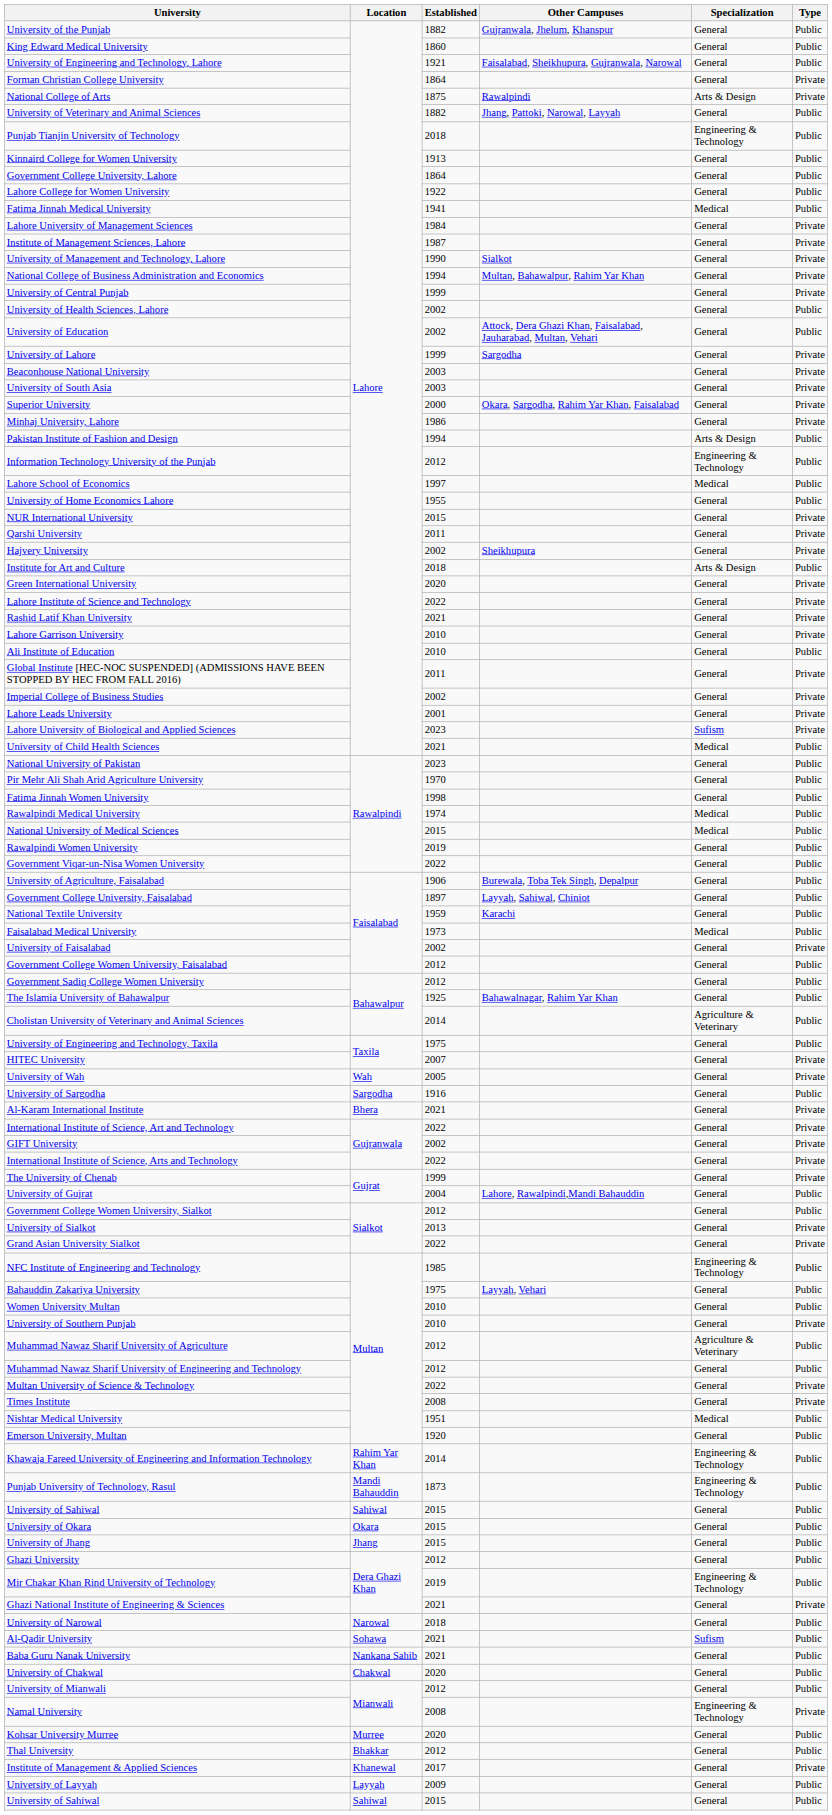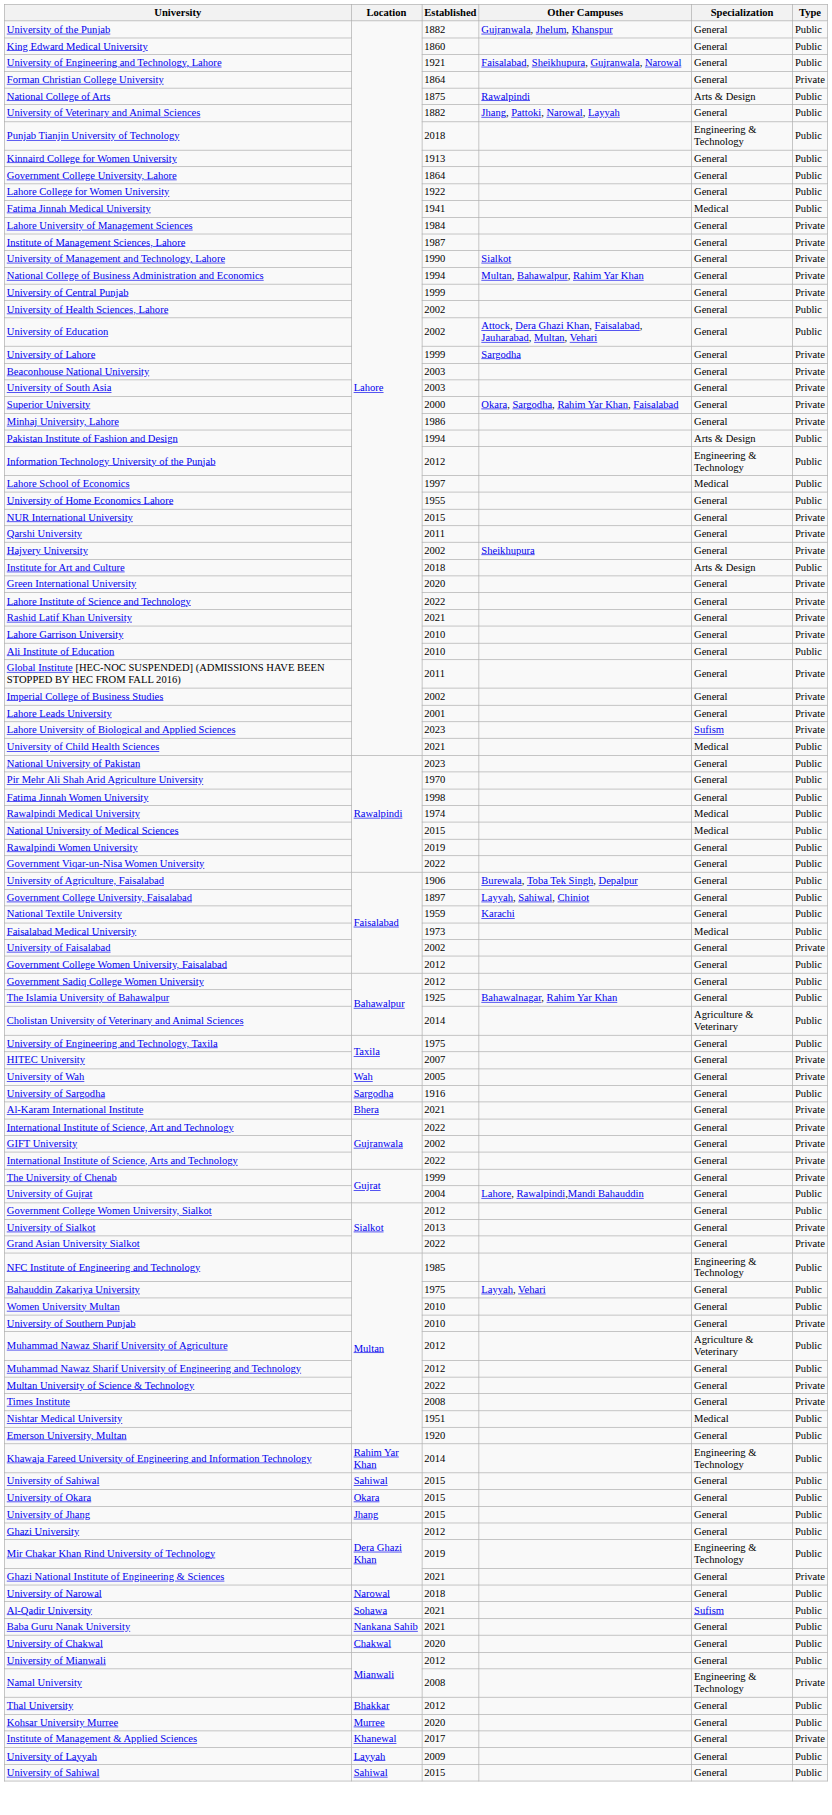 <table class="wikitable sortable static-row-numbers static-row-header-hash">
 <tr>
 <th>University</th>
 <th>Location</th>
 <th>Established</th>
 <th>Other Campuses</th>
 <th>Specialization</th>
 <th>Type</th>
 </tr>
 <tr>
 <td><a href='#'>University of the Punjab</a></td>
 <td rowspan="41"><a href='#'>Lahore</a></td>
 <td>1882</td>
 <td><a href='#'>Gujranwala</a>, <a href='#'>Jhelum</a>, <a href='#'>Khanspur</a></td>
 <td>General</td>
 <td>Public</td>
 </tr>
 <tr>
 <td><a href='#'>King Edward Medical University</a></td>
 <td>1860</td>
 <td></td>
 <td>General</td>
 <td>Public</td>
 </tr>
 <tr>
 <td><a href='#'>University of Engineering and Technology, Lahore</a></td>
 <td>1921</td>
 <td><a href='#'>Faisalabad</a>, <a href='#'>Sheikhupura</a>, <a href='#'>Gujranwala</a>, <a href='#'>Narowal</a></td>
 <td>General</td>
 <td>Public</td>
 </tr>
 <tr>
 <td><a href='#'>Forman Christian College University</a></td>
 <td>1864</td>
 <td></td>
 <td>General</td>
 <td>Private</td>
 </tr>
 <tr>
 <td><a href='#'>National College of Arts</a></td>
 <td>1875</td>
 <td><a href='#'>Rawalpindi</a></td>
 <td>Arts & Design</td>
-<td>Private</td>
+<td>Public</td>
 </tr>
 <tr>
 <td><a href='#'>University of Veterinary and Animal Sciences</a></td>
 <td>1882</td>
 <td><a href='#'>Jhang</a>, <a href='#'>Pattoki</a>, <a href='#'>Narowal</a>, <a href='#'>Layyah</a></td>
 <td>General</td>
 <td>Public</td>
 </tr>
 <tr>
 <td><a href='#'>Punjab Tianjin University of Technology</a></td>
 <td>2018</td>
 <td></td>
 <td>Engineering & Technology</td>
 <td>Public</td>
 </tr>
 <tr>
 <td><a href='#'>Kinnaird College for Women University</a></td>
 <td>1913</td>
 <td></td>
 <td>General</td>
 <td>Public</td>
 </tr>
 <tr>
 <td><a href='#'>Government College University, Lahore</a></td>
 <td>1864</td>
 <td></td>
 <td>General</td>
 <td>Public</td>
 </tr>
 <tr>
 <td><a href='#'>Lahore College for Women University</a></td>
 <td>1922</td>
 <td></td>
 <td>General</td>
 <td>Public</td>
 </tr>
 <tr>
 <td><a href='#'>Fatima Jinnah Medical University</a></td>
 <td>1941</td>
 <td></td>
 <td>Medical</td>
 <td>Public</td>
 </tr>
 <tr>
 <td><a href='#'>Lahore University of Management Sciences</a></td>
 <td>1984</td>
 <td></td>
 <td>General</td>
 <td>Private</td>
 </tr>
 <tr>
 <td><a href='#'>Institute of Management Sciences, Lahore</a></td>
 <td>1987</td>
 <td></td>
 <td>General</td>
 <td>Private</td>
 </tr>
 <tr>
 <td><a href='#'>University of Management and Technology, Lahore</a></td>
 <td>1990</td>
 <td><a href='#'>Sialkot</a></td>
 <td>General</td>
 <td>Private</td>
 </tr>
 <tr>
 <td><a href='#'>National College of Business Administration and Economics</a></td>
 <td>1994</td>
 <td><a href='#'>Multan</a>, <a href='#'>Bahawalpur</a>, <a href='#'>Rahim Yar Khan</a></td>
 <td>General</td>
 <td>Private</td>
 </tr>
 <tr>
 <td><a href='#'>University of Central Punjab</a></td>
 <td>1999</td>
 <td></td>
 <td>General</td>
 <td>Private</td>
 </tr>
 <tr>
 <td><a href='#'>University of Health Sciences, Lahore</a></td>
 <td>2002</td>
 <td></td>
 <td>General</td>
 <td>Public</td>
 </tr>
 <tr>
 <td><a href='#'>University of Education</a></td>
 <td>2002</td>
 <td><a href='#'>Attock</a>, <a href='#'>Dera Ghazi Khan</a>, <a href='#'>Faisalabad</a>, <a href='#'>Jauharabad</a>, <a href='#'>Multan</a>, <a href='#'>Vehari</a></td>
 <td>General</td>
 <td>Public</td>
 </tr>
 <tr>
 <td><a href='#'>University of Lahore</a></td>
 <td>1999</td>
 <td><a href='#'>Sargodha</a></td>
 <td>General</td>
 <td>Private</td>
 </tr>
 <tr>
 <td><a href='#'>Beaconhouse National University</a></td>
 <td>2003</td>
 <td></td>
 <td>General</td>
 <td>Private</td>
 </tr>
 <tr>
 <td><a href='#'>University of South Asia</a></td>
 <td>2003</td>
 <td></td>
 <td>General</td>
 <td>Private</td>
 </tr>
 <tr>
 <td><a href='#'>Superior University</a></td>
 <td>2000</td>
 <td><a href='#'>Okara</a>, <a href='#'>Sargodha</a>, <a href='#'>Rahim Yar Khan</a>, <a href='#'>Faisalabad</a></td>
 <td>General</td>
 <td>Private</td>
 </tr>
 <tr>
 <td><a href='#'>Minhaj University, Lahore</a></td>
 <td>1986</td>
 <td></td>
 <td>General</td>
 <td>Private</td>
 </tr>
 <tr>
 <td><a href='#'>Pakistan Institute of Fashion and Design</a></td>
 <td>1994</td>
 <td></td>
 <td>Arts & Design</td>
 <td>Public</td>
 </tr>
 <tr>
 <td><a href='#'>Information Technology University of the Punjab</a></td>
 <td>2012</td>
 <td></td>
 <td>Engineering & Technology</td>
 <td>Public</td>
 </tr>
 <tr>
 <td><a href='#'>Lahore School of Economics</a></td>
 <td>1997</td>
 <td></td>
 <td>Medical</td>
 <td>Public</td>
 </tr>
 <tr>
 <td><a href='#'>University of Home Economics Lahore</a></td>
 <td>1955</td>
 <td></td>
 <td>General</td>
 <td>Public</td>
 </tr>
 <tr>
 <td><a href='#'>NUR International University</a></td>
 <td>2015</td>
 <td></td>
 <td>General</td>
 <td>Private</td>
 </tr>
 <tr>
 <td><a href='#'>Qarshi University</a></td>
 <td>2011</td>
 <td></td>
 <td>General</td>
 <td>Private</td>
 </tr>
 <tr>
 <td><a href='#'>Hajvery University</a></td>
 <td>2002</td>
 <td><a href='#'>Sheikhupura</a></td>
 <td>General</td>
 <td>Private</td>
 </tr>
 <tr>
 <td><a href='#'>Institute for Art and Culture</a></td>
 <td>2018</td>
 <td></td>
 <td>Arts & Design</td>
 <td>Public</td>
 </tr>
 <tr>
 <td><a href='#'>Green International University</a></td>
 <td>2020</td>
 <td></td>
 <td>General</td>
 <td>Private</td>
 </tr>
 <tr>
 <td><a href='#'>Lahore Institute of Science and Technology</a></td>
 <td>2022</td>
 <td></td>
 <td>General</td>
 <td>Private</td>
 </tr>
 <tr>
 <td><a href='#'>Rashid Latif Khan University</a></td>
 <td>2021</td>
 <td></td>
 <td>General</td>
 <td>Private</td>
 </tr>
 <tr>
 <td><a href='#'>Lahore Garrison University</a></td>
 <td>2010</td>
 <td></td>
 <td>General</td>
 <td>Private</td>
 </tr>
 <tr>
 <td><a href='#'>Ali Institute of Education</a></td>
 <td>2010</td>
 <td></td>
 <td>General</td>
 <td>Public</td>
 </tr>
 <tr>
 <td><a href='#'>Global Institute</a> [HEC-NOC SUSPENDED] (ADMISSIONS HAVE BEEN STOPPED BY HEC FROM FALL 2016)</td>
 <td>2011</td>
 <td></td>
 <td>General</td>
 <td>Private</td>
 </tr>
 <tr>
 <td><a href='#'>Imperial College of Business Studies</a></td>
 <td>2002</td>
 <td></td>
 <td>General</td>
 <td>Private</td>
 </tr>
 <tr>
 <td><a href='#'>Lahore Leads University</a></td>
 <td>2001</td>
 <td></td>
 <td>General</td>
 <td>Private</td>
 </tr>
 <tr>
 <td><a href='#'>Lahore University of Biological and Applied Sciences</a></td>
 <td>2023</td>
 <td></td>
 <td><a href='#'>Sufism</a></td>
 <td>Private</td>
 </tr>
 <tr>
 <td><a href='#'>University of Child Health Sciences</a></td>
 <td>2021</td>
 <td></td>
 <td>Medical</td>
 <td>Public</td>
 </tr>
 <tr>
 <td><a href='#'>National University of Pakistan</a></td>
 <td rowspan="7"><a href='#'>Rawalpindi</a></td>
 <td>2023</td>
 <td></td>
 <td>General</td>
 <td>Public</td>
 </tr>
 <tr>
 <td><a href='#'>Pir Mehr Ali Shah Arid Agriculture University</a></td>
 <td>1970</td>
 <td></td>
 <td>General</td>
 <td>Public</td>
 </tr>
 <tr>
 <td><a href='#'>Fatima Jinnah Women University</a></td>
 <td>1998</td>
 <td></td>
 <td>General</td>
 <td>Public</td>
 </tr>
 <tr>
 <td><a href='#'>Rawalpindi Medical University</a></td>
 <td>1974</td>
 <td></td>
 <td>Medical</td>
 <td>Public</td>
 </tr>
 <tr>
 <td><a href='#'>National University of Medical Sciences</a></td>
 <td>2015</td>
 <td></td>
 <td>Medical</td>
 <td>Public</td>
 </tr>
 <tr>
 <td><a href='#'>Rawalpindi Women University</a></td>
 <td>2019</td>
 <td></td>
 <td>General</td>
 <td>Public</td>
 </tr>
 <tr>
 <td><a href='#'>Government Viqar-un-Nisa Women University</a></td>
 <td>2022</td>
 <td></td>
 <td>General</td>
 <td>Public</td>
 </tr>
 <tr>
 <td><a href='#'>University of Agriculture, Faisalabad</a></td>
 <td rowspan="6"><a href='#'>Faisalabad</a></td>
 <td>1906</td>
 <td><a href='#'>Burewala</a>, <a href='#'>Toba Tek Singh</a>, <a href='#'>Depalpur</a></td>
 <td>General</td>
 <td>Public</td>
 </tr>
 <tr>
 <td><a href='#'>Government College University, Faisalabad</a></td>
 <td>1897</td>
 <td><a href='#'>Layyah</a>, <a href='#'>Sahiwal</a>, <a href='#'>Chiniot</a></td>
 <td>General</td>
 <td>Public</td>
 </tr>
 <tr>
 <td><a href='#'>National Textile University</a></td>
 <td>1959</td>
 <td><a href='#'>Karachi</a></td>
 <td>General</td>
 <td>Public</td>
 </tr>
 <tr>
 <td><a href='#'>Faisalabad Medical University</a></td>
 <td>1973</td>
 <td></td>
 <td>Medical</td>
 <td>Public</td>
 </tr>
 <tr>
 <td><a href='#'>University of Faisalabad</a></td>
 <td>2002</td>
 <td></td>
 <td>General</td>
 <td>Private</td>
 </tr>
 <tr>
 <td><a href='#'>Government College Women University, Faisalabad</a></td>
 <td>2012</td>
 <td></td>
 <td>General</td>
 <td>Public</td>
 </tr>
 <tr>
 <td><a href='#'>Government Sadiq College Women University</a></td>
 <td rowspan="3"><a href='#'>Bahawalpur</a></td>
 <td>2012</td>
 <td></td>
 <td>General</td>
 <td>Public</td>
 </tr>
 <tr>
 <td><a href='#'>The Islamia University of Bahawalpur</a></td>
 <td>1925</td>
 <td><a href='#'>Bahawalnagar</a>, <a href='#'>Rahim Yar Khan</a></td>
 <td>General</td>
 <td>Public</td>
 </tr>
 <tr>
 <td><a href='#'>Cholistan University of Veterinary and Animal Sciences</a></td>
 <td>2014</td>
 <td></td>
 <td>Agriculture & Veterinary</td>
 <td>Public</td>
 </tr>
 <tr>
 <td><a href='#'>University of Engineering and Technology, Taxila</a></td>
 <td rowspan="2"><a href='#'>Taxila</a></td>
 <td>1975</td>
 <td></td>
 <td>General</td>
 <td>Public</td>
 </tr>
 <tr>
 <td><a href='#'>HITEC University</a></td>
 <td>2007</td>
 <td></td>
 <td>General</td>
 <td>Private</td>
 </tr>
 <tr>
 <td><a href='#'>University of Wah</a></td>
 <td><a href='#'>Wah</a></td>
 <td>2005</td>
 <td></td>
 <td>General</td>
 <td>Private</td>
 </tr>
 <tr>
 <td><a href='#'>University of Sargodha</a></td>
 <td><a href='#'>Sargodha</a></td>
 <td>1916</td>
 <td></td>
 <td>General</td>
 <td>Public</td>
 </tr>
 <tr>
 <td><a href='#'>Al-Karam International Institute</a></td>
 <td><a href='#'>Bhera</a></td>
 <td>2021</td>
 <td></td>
 <td>General</td>
 <td>Private</td>
 </tr>
 <tr>
 <td><a href='#'>International Institute of Science, Art and Technology</a></td>
 <td rowspan="3"><a href='#'>Gujranwala</a></td>
 <td>2022</td>
 <td></td>
 <td>General</td>
 <td>Private</td>
 </tr>
 <tr>
 <td><a href='#'>GIFT University</a></td>
 <td>2002</td>
 <td></td>
 <td>General</td>
 <td>Private</td>
 </tr>
 <tr>
 <td><a href='#'>International Institute of Science, Arts and Technology</a></td>
 <td>2022</td>
 <td></td>
 <td>General</td>
 <td>Private</td>
 </tr>
 <tr>
 <td><a href='#'>The University of Chenab</a></td>
 <td rowspan="2"><a href='#'>Gujrat</a></td>
 <td>1999</td>
 <td></td>
 <td>General</td>
 <td>Private</td>
 </tr>
 <tr>
 <td><a href='#'>University of Gujrat</a></td>
 <td>2004</td>
 <td><a href='#'>Lahore</a>, <a href='#'>Rawalpindi</a>,<a href='#'>Mandi Bahauddin</a></td>
 <td>General</td>
 <td>Public</td>
 </tr>
 <tr>
 <td><a href='#'>Government College Women University, Sialkot</a></td>
 <td rowspan="3"><a href='#'>Sialkot</a></td>
 <td>2012</td>
 <td></td>
 <td>General</td>
 <td>Public</td>
 </tr>
 <tr>
 <td><a href='#'>University of Sialkot</a></td>
 <td>2013</td>
 <td></td>
 <td>General</td>
 <td>Private</td>
 </tr>
 <tr>
 <td><a href='#'>Grand Asian University Sialkot</a></td>
 <td>2022</td>
 <td></td>
 <td>General</td>
 <td>Private</td>
 </tr>
 <tr>
 <td><a href='#'>NFC Institute of Engineering and Technology</a></td>
 <td rowspan="10"><a href='#'>Multan</a></td>
 <td>1985</td>
 <td></td>
 <td>Engineering & Technology</td>
 <td>Public</td>
 </tr>
 <tr>
 <td><a href='#'>Bahauddin Zakariya University</a></td>
 <td>1975</td>
 <td><a href='#'>Layyah</a>, <a href='#'>Vehari</a></td>
 <td>General</td>
 <td>Public</td>
 </tr>
 <tr>
 <td><a href='#'>Women University Multan</a></td>
 <td>2010</td>
 <td></td>
 <td>General</td>
 <td>Public</td>
 </tr>
 <tr>
 <td><a href='#'>University of Southern Punjab</a></td>
 <td>2010</td>
 <td></td>
 <td>General</td>
 <td>Private</td>
 </tr>
 <tr>
 <td><a href='#'>Muhammad Nawaz Sharif University of Agriculture</a></td>
 <td>2012</td>
 <td></td>
 <td>Agriculture & Veterinary</td>
 <td>Public</td>
 </tr>
 <tr>
 <td><a href='#'>Muhammad Nawaz Sharif University of Engineering and Technology</a></td>
 <td>2012</td>
 <td></td>
 <td>General</td>
 <td>Public</td>
 </tr>
 <tr>
 <td><a href='#'>Multan University of Science & Technology</a></td>
 <td>2022</td>
 <td></td>
 <td>General</td>
 <td>Private</td>
 </tr>
 <tr>
 <td><a href='#'>Times Institute</a></td>
 <td>2008</td>
 <td></td>
 <td>General</td>
 <td>Private</td>
 </tr>
 <tr>
 <td><a href='#'>Nishtar Medical University</a></td>
 <td>1951</td>
 <td></td>
 <td>Medical</td>
 <td>Public</td>
 </tr>
 <tr>
 <td><a href='#'>Emerson University, Multan</a></td>
 <td>1920</td>
 <td></td>
 <td>General</td>
 <td>Public</td>
 </tr>
 <tr>
 <td><a href='#'>Khawaja Fareed University of Engineering and Information Technology</a></td>
 <td><a href='#'>Rahim Yar Khan</a></td>
 <td>2014</td>
 <td></td>
 <td>Engineering & Technology</td>
 <td>Public</td>
 </tr>
 <tr>
-<td><a href='#'>Punjab University of Technology, Rasul</a></td>
-<td><a href='#'>Mandi Bahauddin</a></td>
-<td>1873</td>
-<td></td>
-<td>Engineering & Technology</td>
-<td>Public</td>
-</tr>
-<tr>
 <td><a href='#'>University of Sahiwal</a></td>
 <td><a href='#'>Sahiwal</a></td>
 <td>2015</td>
 <td></td>
 <td>General</td>
 <td>Public</td>
 </tr>
 <tr>
 <td><a href='#'>University of Okara</a></td>
 <td><a href='#'>Okara</a></td>
 <td>2015</td>
 <td></td>
 <td>General</td>
 <td>Public</td>
 </tr>
 <tr>
 <td><a href='#'>University of Jhang</a></td>
 <td><a href='#'>Jhang</a></td>
 <td>2015</td>
 <td></td>
 <td>General</td>
 <td>Public</td>
 </tr>
 <tr>
 <td><a href='#'>Ghazi University</a></td>
 <td rowspan="3"><a href='#'>Dera Ghazi Khan</a></td>
 <td>2012</td>
 <td></td>
 <td>General</td>
 <td>Public</td>
 </tr>
 <tr>
 <td><a href='#'>Mir Chakar Khan Rind University of Technology</a></td>
 <td>2019</td>
 <td></td>
 <td>Engineering & Technology</td>
 <td>Public</td>
 </tr>
 <tr>
 <td><a href='#'>Ghazi National Institute of Engineering & Sciences</a></td>
 <td>2021</td>
 <td></td>
 <td>General</td>
 <td>Private</td>
 </tr>
 <tr>
 <td><a href='#'>University of Narowal</a></td>
 <td><a href='#'>Narowal</a></td>
 <td>2018</td>
 <td></td>
 <td>General</td>
 <td>Public</td>
 </tr>
 <tr>
 <td><a href='#'>Al-Qadir University</a></td>
 <td><a href='#'>Sohawa</a></td>
 <td>2021</td>
 <td></td>
 <td><a href='#'>Sufism</a></td>
 <td>Public</td>
 </tr>
 <tr>
 <td><a href='#'>Baba Guru Nanak University</a></td>
 <td><a href='#'>Nankana Sahib</a></td>
 <td>2021</td>
 <td></td>
 <td>General</td>
 <td>Public</td>
 </tr>
 <tr>
 <td><a href='#'>University of Chakwal</a></td>
 <td><a href='#'>Chakwal</a></td>
 <td>2020</td>
 <td></td>
 <td>General</td>
 <td>Public</td>
 </tr>
 <tr>
 <td><a href='#'>University of Mianwali</a></td>
 <td rowspan="2"><a href='#'>Mianwali</a></td>
 <td>2012</td>
 <td></td>
 <td>General</td>
 <td>Public</td>
 </tr>
 <tr>
 <td><a href='#'>Namal University</a></td>
 <td>2008</td>
 <td></td>
 <td>Engineering & Technology</td>
 <td>Private</td>
 </tr>
 <tr>
-<td><a href='#'>Kohsar University Murree</a></td>
-<td><a href='#'>Murree</a></td>
-<td>2020</td>
+<td><a href='#'>Thal University</a></td>
+<td><a href='#'>Bhakkar</a></td>
+<td>2012</td>
 <td></td>
 <td>General</td>
 <td>Public</td>
 </tr>
 <tr>
-<td><a href='#'>Thal University</a></td>
-<td><a href='#'>Bhakkar</a></td>
-<td>2012</td>
+<td><a href='#'>Kohsar University Murree</a></td>
+<td><a href='#'>Murree</a></td>
+<td>2020</td>
 <td></td>
 <td>General</td>
 <td>Public</td>
 </tr>
 <tr>
 <td><a href='#'>Institute of Management & Applied Sciences</a></td>
 <td><a href='#'>Khanewal</a></td>
 <td>2017</td>
 <td></td>
 <td>General</td>
 <td>Private</td>
 </tr>
 <tr>
 <td><a href='#'>University of Layyah</a></td>
 <td><a href='#'>Layyah</a></td>
 <td>2009</td>
 <td></td>
 <td>General</td>
 <td>Public</td>
 </tr>
 <tr>
 <td><a href='#'>University of Sahiwal</a></td>
 <td><a href='#'>Sahiwal</a></td>
 <td>2015</td>
 <td></td>
 <td>General</td>
 <td>Public</td>
 </tr>
 </table>
